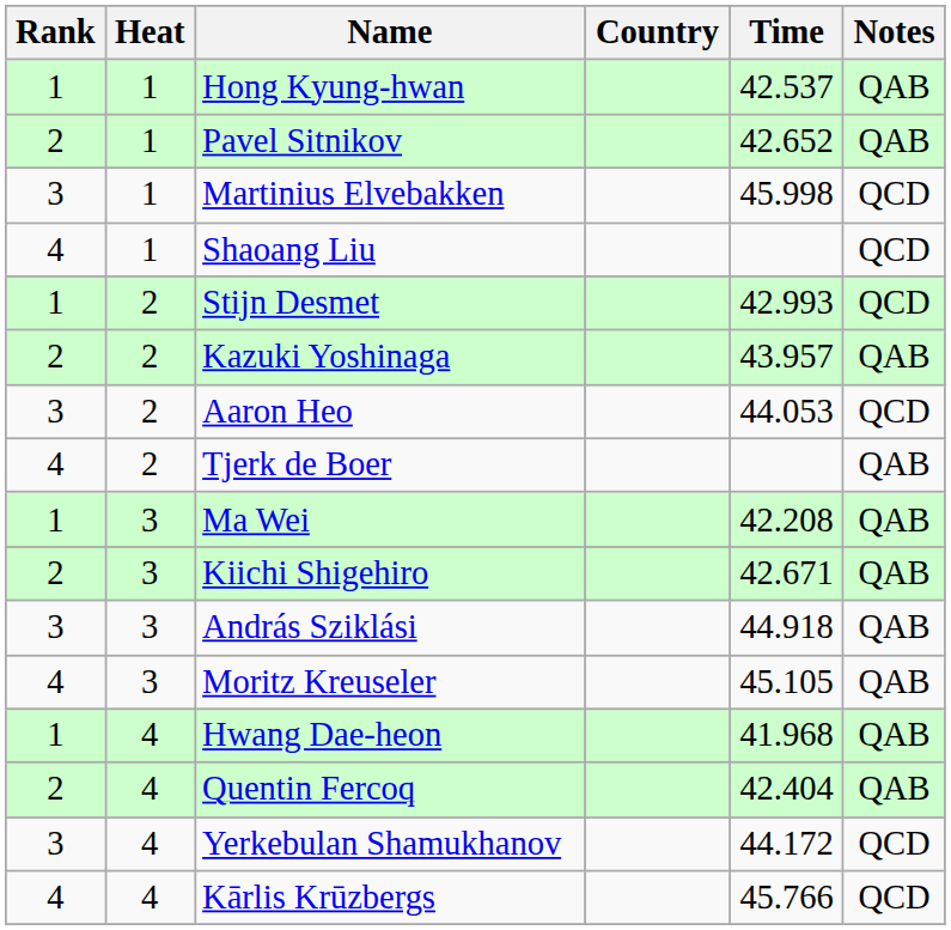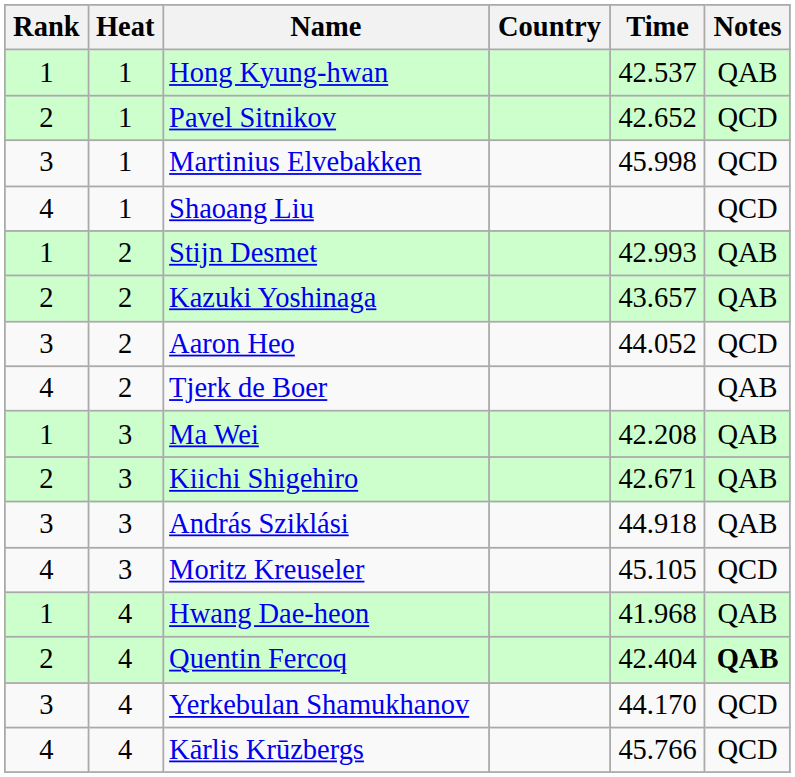 <table class="wikitable sortable" style="text-align:center" width=50%>
 <tr>
 <th>Rank</th>
 <th>Heat</th>
 <th>Name</th>
 <th>Country</th>
 <th>Time</th>
 <th>Notes</th>
 </tr>
 <tr bgcolor=ccffcc>
 <td>1</td>
 <td>1</td>
 <td align=left><a href='#'>Hong Kyung-hwan</a></td>
 <td align=left></td>
 <td>42.537</td>
 <td>QAB</td>
 </tr>
 <tr bgcolor=ccffcc>
 <td>2</td>
 <td>1</td>
 <td align=left><a href='#'>Pavel Sitnikov</a></td>
 <td align=left></td>
 <td>42.652</td>
-<td>QAB</td>
+<td>QCD</td>
 </tr>
 <tr>
 <td>3</td>
 <td>1</td>
 <td align=left><a href='#'>Martinius Elvebakken</a></td>
 <td align=left></td>
 <td>45.998</td>
 <td>QCD</td>
 </tr>
 <tr>
 <td>4</td>
 <td>1</td>
 <td align=left><a href='#'>Shaoang Liu</a></td>
 <td align=left></td>
 <td></td>
 <td>QCD</td>
 </tr>
 <tr bgcolor=ccffcc>
 <td>1</td>
 <td>2</td>
 <td align=left><a href='#'>Stijn Desmet</a></td>
 <td align=left></td>
 <td>42.993</td>
-<td>QCD</td>
+<td>QAB</td>
 </tr>
 <tr bgcolor=ccffcc>
 <td>2</td>
 <td>2</td>
 <td align=left><a href='#'>Kazuki Yoshinaga</a></td>
 <td align=left></td>
-<td>43.957</td>
+<td>43.657</td>
 <td>QAB</td>
 </tr>
 <tr>
 <td>3</td>
 <td>2</td>
 <td align=left><a href='#'>Aaron Heo</a></td>
 <td align=left></td>
-<td>44.053</td>
+<td>44.052</td>
 <td>QCD</td>
 </tr>
 <tr>
 <td>4</td>
 <td>2</td>
 <td align=left><a href='#'>Tjerk de Boer</a></td>
 <td align=left></td>
 <td></td>
 <td>QAB</td>
 </tr>
 <tr bgcolor=ccffcc>
 <td>1</td>
 <td>3</td>
 <td align=left><a href='#'>Ma Wei</a></td>
 <td align=left></td>
 <td>42.208</td>
 <td>QAB</td>
 </tr>
 <tr bgcolor=ccffcc>
 <td>2</td>
 <td>3</td>
 <td align=left><a href='#'>Kiichi Shigehiro</a></td>
 <td align=left></td>
 <td>42.671</td>
 <td>QAB</td>
 </tr>
 <tr>
 <td>3</td>
 <td>3</td>
 <td align=left><a href='#'>András Sziklási</a></td>
 <td align=left></td>
 <td>44.918</td>
 <td>QAB</td>
 </tr>
 <tr>
 <td>4</td>
 <td>3</td>
 <td align=left><a href='#'>Moritz Kreuseler</a></td>
 <td align=left></td>
 <td>45.105</td>
-<td>QAB</td>
+<td>QCD</td>
 </tr>
 <tr bgcolor=ccffcc>
 <td>1</td>
 <td>4</td>
 <td align=left><a href='#'>Hwang Dae-heon</a></td>
 <td align=left></td>
 <td>41.968</td>
 <td>QAB</td>
 </tr>
 <tr bgcolor=ccffcc>
 <td>2</td>
 <td>4</td>
 <td align=left><a href='#'>Quentin Fercoq</a></td>
 <td align=left></td>
 <td>42.404</td>
-<td>QAB</td>
+<td><strong>QAB</strong></td>
 </tr>
 <tr>
 <td>3</td>
 <td>4</td>
 <td align=left><a href='#'>Yerkebulan Shamukhanov</a></td>
 <td align=left></td>
-<td>44.172</td>
+<td>44.170</td>
 <td>QCD</td>
 </tr>
 <tr>
 <td>4</td>
 <td>4</td>
 <td align=left><a href='#'>Kārlis Krūzbergs</a></td>
 <td align=left></td>
 <td>45.766</td>
 <td>QCD</td>
 </tr>
 </table>
